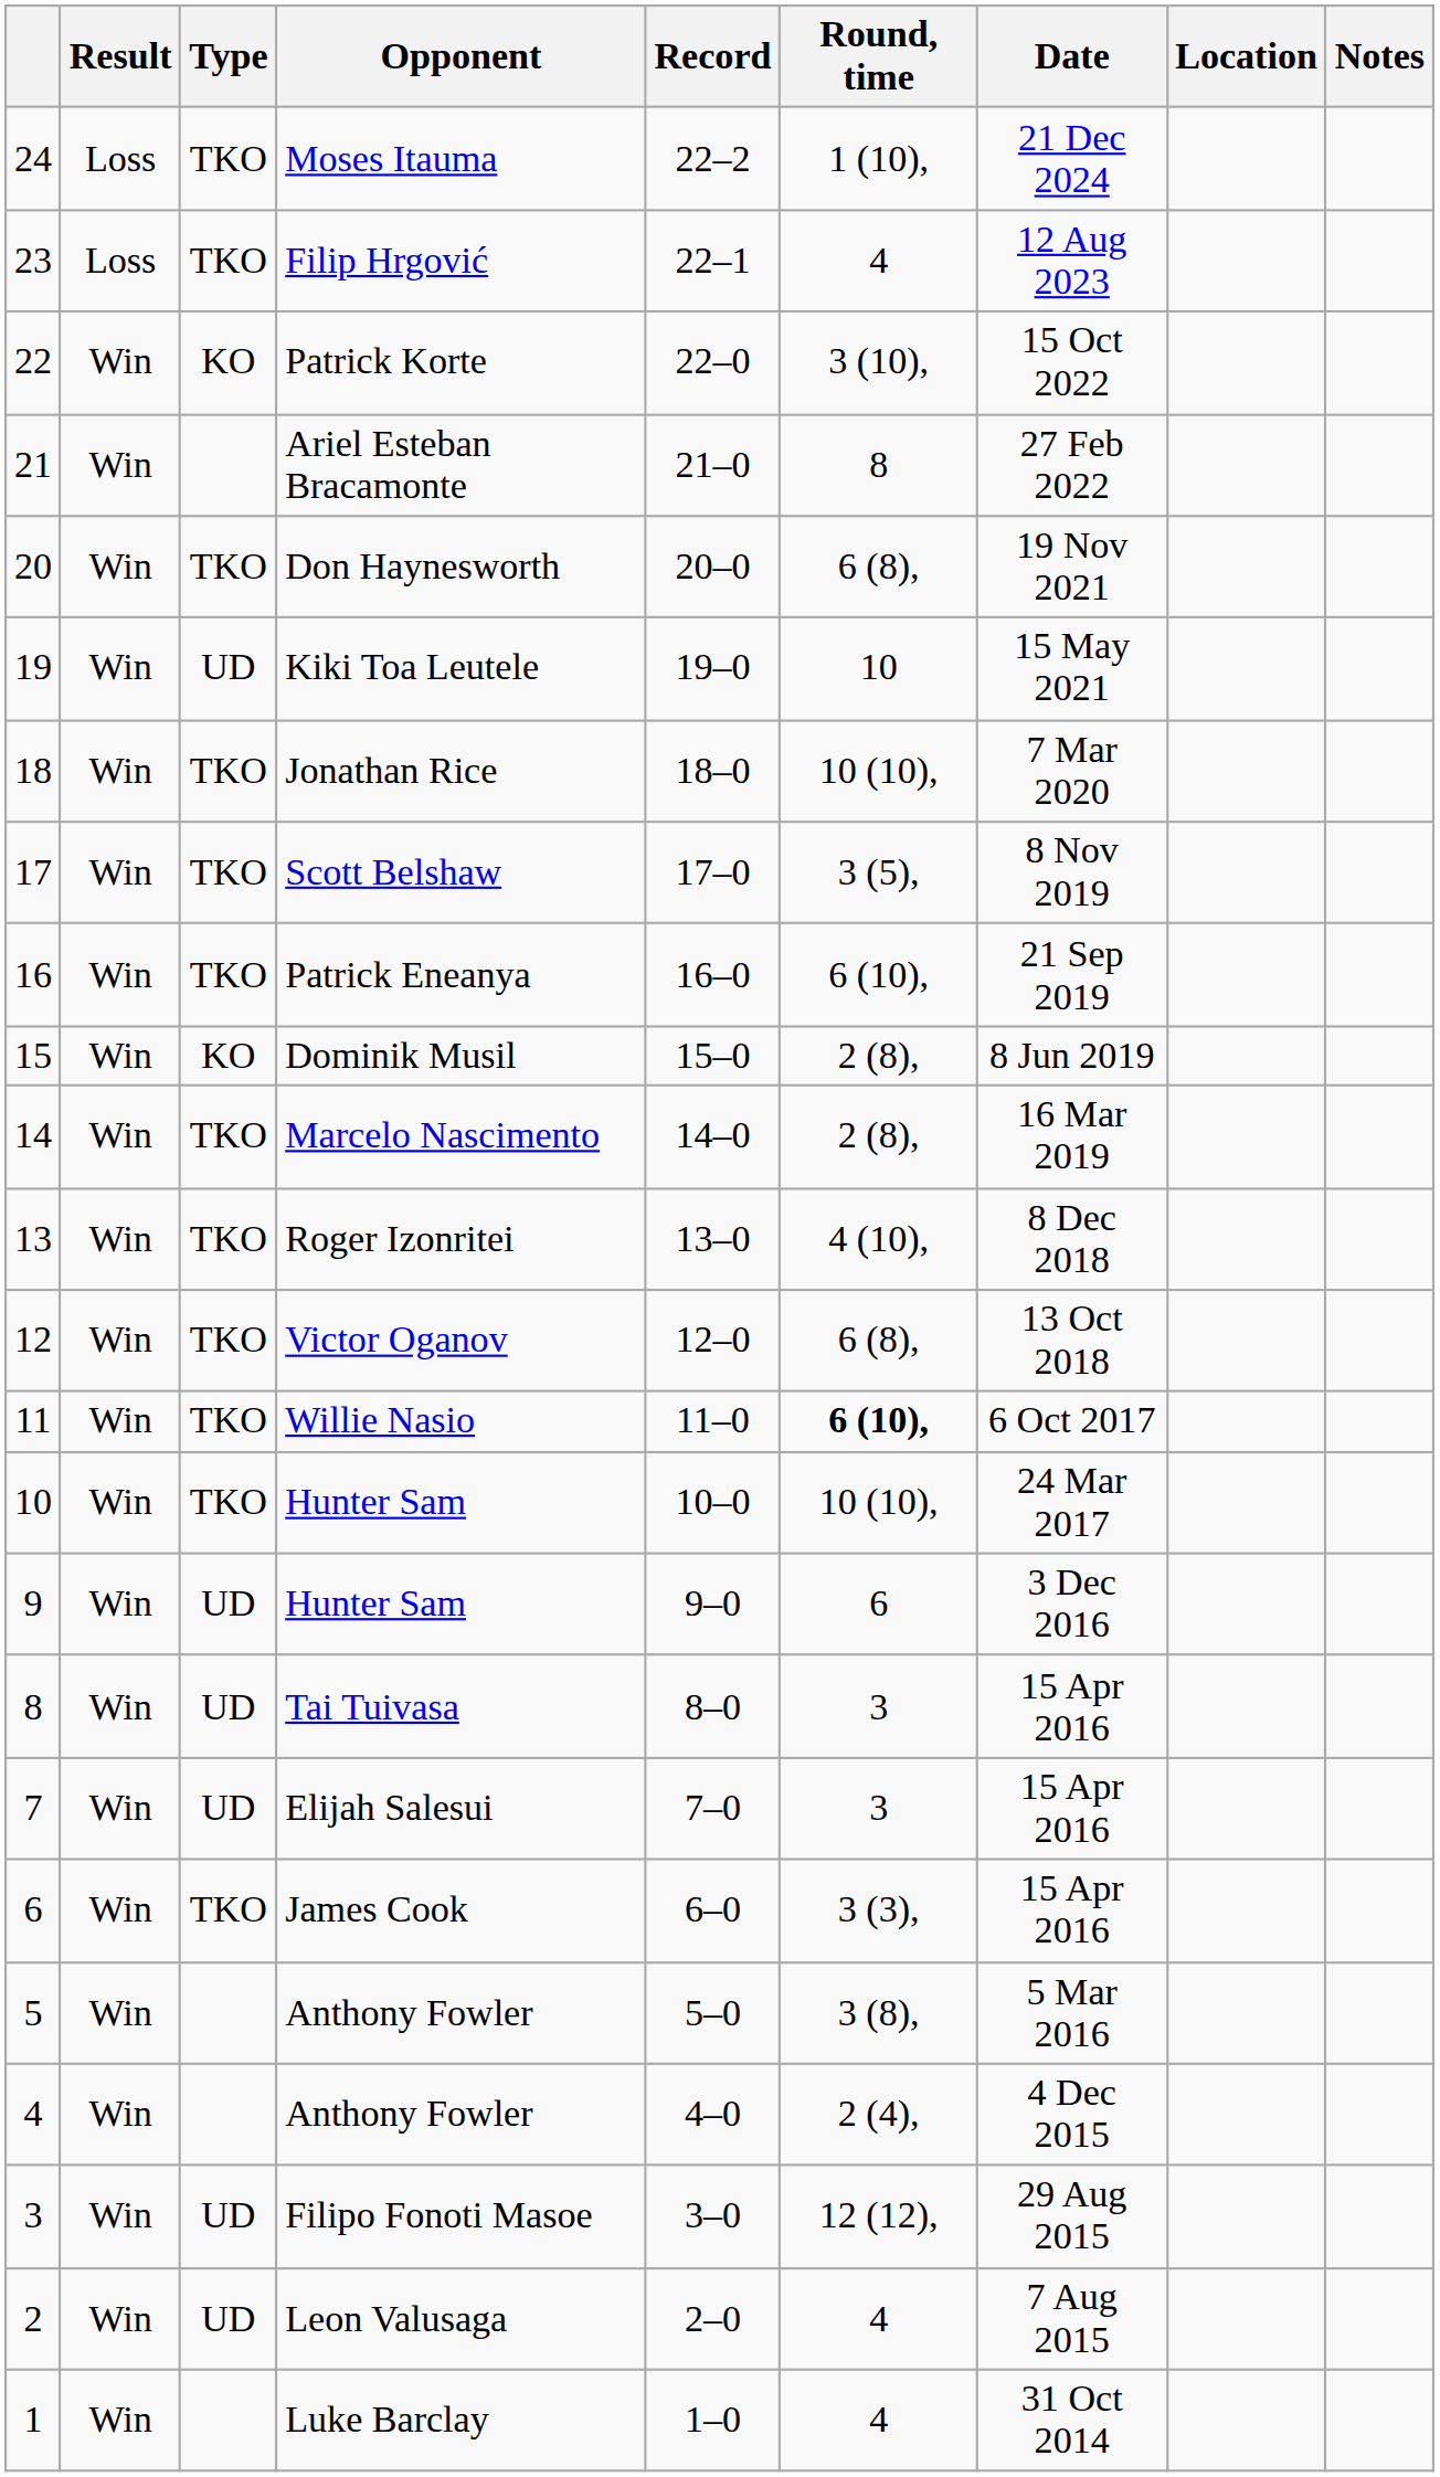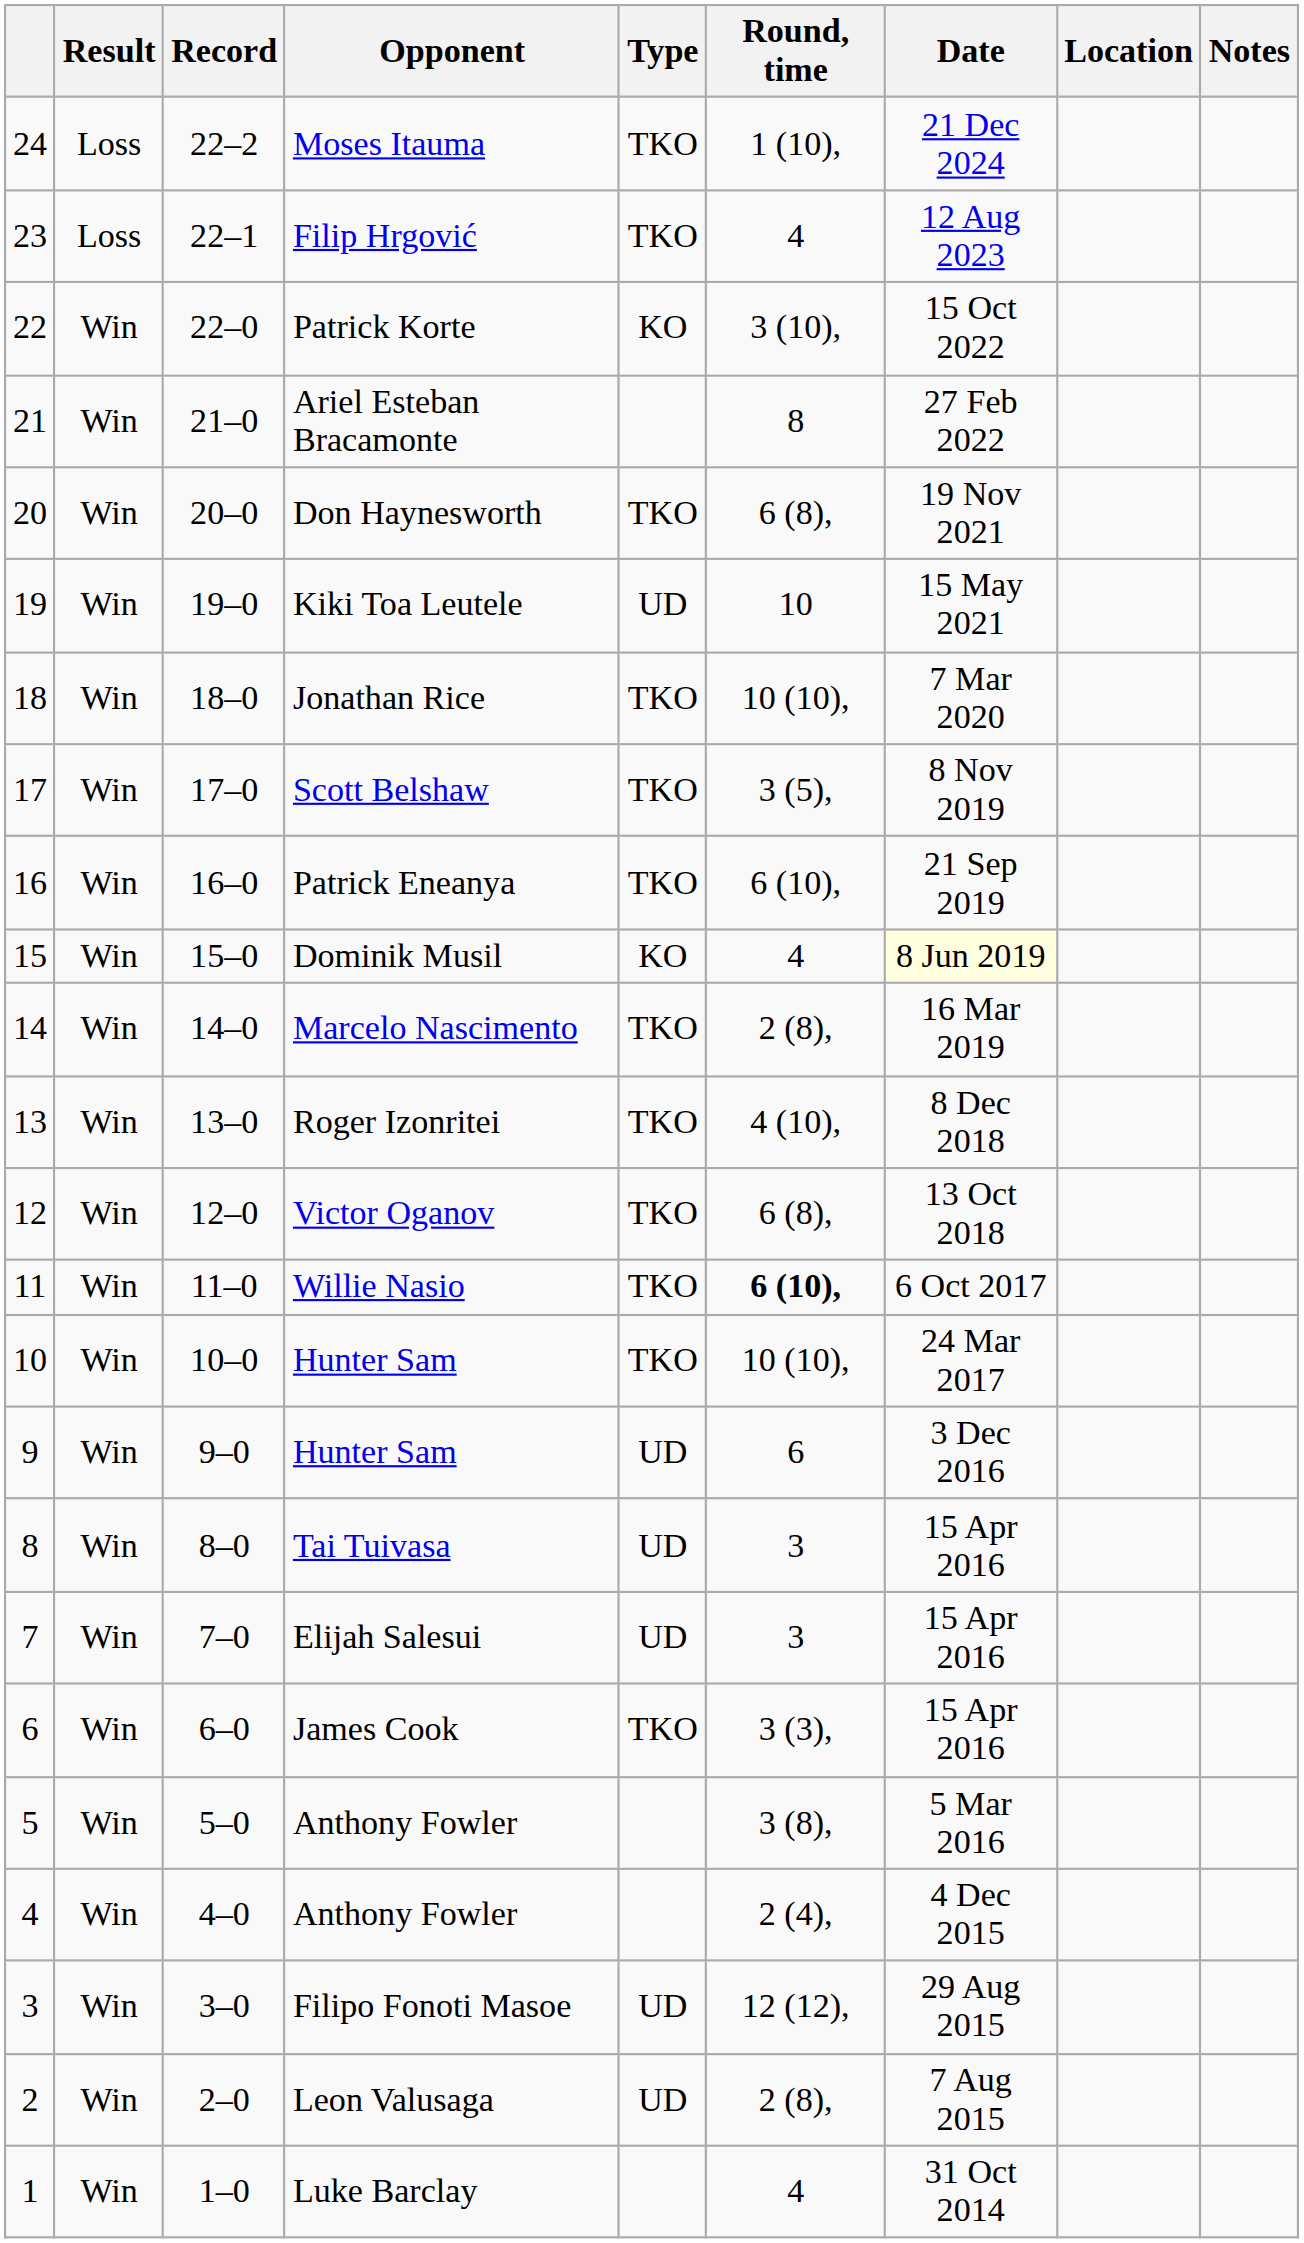 <table class="wikitable" style="text-align:center">
 <tr>
 <th></th>
 <th>Result</th>
+<th>Record</th>
+<th>Opponent</th>
 <th>Type</th>
-<th>Opponent</th>
-<th>Record</th>
 <th>Round, time</th>
 <th>Date</th>
 <th>Location</th>
 <th>Notes</th>
 </tr>
 <tr>
 <td>24</td>
 <td>Loss</td>
+<td>22–2</td>
+<td style="text-align:left;"><a href='#'>Moses Itauma</a></td>
 <td>TKO</td>
-<td style="text-align:left;"><a href='#'>Moses Itauma</a></td>
-<td>22–2</td>
 <td>1 (10), </td>
 <td><a href='#'>21 Dec 2024</a></td>
 <td style="text-align:left;"></td>
 <td style="text-align:left;"></td>
 </tr>
 <tr>
 <td>23</td>
 <td>Loss</td>
+<td>22–1</td>
+<td style="text-align:left;"><a href='#'>Filip Hrgović</a></td>
 <td>TKO</td>
-<td style="text-align:left;"><a href='#'>Filip Hrgović</a></td>
-<td>22–1</td>
 <td>4</td>
 <td><a href='#'>12 Aug 2023</a></td>
 <td style="text-align:left;"></td>
 <td></td>
 </tr>
 <tr>
 <td>22</td>
 <td>Win</td>
+<td>22–0</td>
+<td align=left>Patrick Korte</td>
 <td>KO</td>
-<td align=left>Patrick Korte</td>
-<td>22–0</td>
 <td>3 (10), </td>
 <td>15 Oct 2022</td>
 <td align=left></td>
 <td style="text-align:left;"></td>
 </tr>
 <tr>
 <td>21</td>
 <td>Win</td>
+<td>21–0</td>
+<td align=left>Ariel Esteban Bracamonte</td>
 <td></td>
-<td align=left>Ariel Esteban Bracamonte</td>
-<td>21–0</td>
 <td>8</td>
 <td>27 Feb 2022</td>
 <td align=left></td>
 <td></td>
 </tr>
 <tr>
 <td>20</td>
 <td>Win</td>
+<td>20–0</td>
+<td style="text-align:left;">Don Haynesworth</td>
 <td>TKO</td>
-<td style="text-align:left;">Don Haynesworth</td>
-<td>20–0</td>
 <td>6 (8), </td>
 <td>19 Nov 2021</td>
 <td style="text-align:left;"></td>
 <td></td>
 </tr>
 <tr>
 <td>19</td>
 <td>Win</td>
+<td>19–0</td>
+<td style="text-align:left;">Kiki Toa Leutele</td>
 <td>UD</td>
-<td style="text-align:left;">Kiki Toa Leutele</td>
-<td>19–0</td>
 <td>10</td>
 <td>15 May 2021</td>
 <td style="text-align:left;"></td>
 <td></td>
 </tr>
 <tr>
 <td>18</td>
 <td>Win</td>
+<td>18–0</td>
+<td style="text-align:left;">Jonathan Rice</td>
 <td>TKO</td>
-<td style="text-align:left;">Jonathan Rice</td>
-<td>18–0</td>
 <td>10 (10), </td>
 <td>7 Mar 2020</td>
 <td style="text-align:left;"></td>
 <td style="text-align:left;"></td>
 </tr>
 <tr>
 <td>17</td>
 <td>Win</td>
+<td>17–0</td>
+<td style="text-align:left;"><a href='#'>Scott Belshaw</a></td>
 <td>TKO</td>
-<td style="text-align:left;"><a href='#'>Scott Belshaw</a></td>
-<td>17–0</td>
 <td>3 (5), </td>
 <td>8 Nov 2019</td>
 <td style="text-align:left;"></td>
 <td></td>
 </tr>
 <tr>
 <td>16</td>
 <td>Win</td>
+<td>16–0</td>
+<td style="text-align:left;">Patrick Eneanya</td>
 <td>TKO</td>
-<td style="text-align:left;">Patrick Eneanya</td>
-<td>16–0</td>
 <td>6 (10), </td>
 <td>21 Sep 2019</td>
 <td style="text-align:left;"></td>
 <td style="text-align:left;"></td>
 </tr>
 <tr>
 <td>15</td>
 <td>Win</td>
+<td>15–0</td>
+<td style="text-align:left;">Dominik Musil</td>
 <td>KO</td>
-<td style="text-align:left;">Dominik Musil</td>
-<td>15–0</td>
-<td>2 (8), </td>
-<td>8 Jun 2019</td>
+<td>4</td>
+<td style="background: lightyellow;">8 Jun 2019</td>
 <td style="text-align:left;"></td>
 <td></td>
 </tr>
 <tr>
 <td>14</td>
 <td>Win</td>
+<td>14–0</td>
+<td style="text-align:left;"><a href='#'>Marcelo Nascimento</a></td>
 <td>TKO</td>
-<td style="text-align:left;"><a href='#'>Marcelo Nascimento</a></td>
-<td>14–0</td>
 <td>2 (8), </td>
 <td>16 Mar 2019</td>
 <td style="text-align:left;"></td>
 <td></td>
 </tr>
 <tr>
 <td>13</td>
 <td>Win</td>
+<td>13–0</td>
+<td style="text-align:left;">Roger Izonritei</td>
 <td>TKO</td>
-<td style="text-align:left;">Roger Izonritei</td>
-<td>13–0</td>
 <td>4 (10), </td>
 <td>8 Dec 2018</td>
 <td style="text-align:left;"></td>
 <td style="text-align:left;"></td>
 </tr>
 <tr>
 <td>12</td>
 <td>Win</td>
+<td>12–0</td>
+<td style="text-align:left;"><a href='#'>Victor Oganov</a></td>
 <td>TKO</td>
-<td style="text-align:left;"><a href='#'>Victor Oganov</a></td>
-<td>12–0</td>
 <td>6 (8), </td>
 <td>13 Oct 2018</td>
 <td style="text-align:left;"></td>
 <td></td>
 </tr>
 <tr>
 <td>11</td>
 <td>Win</td>
+<td>11–0</td>
+<td style="text-align:left;"><a href='#'>Willie Nasio</a></td>
 <td>TKO</td>
-<td style="text-align:left;"><a href='#'>Willie Nasio</a></td>
-<td>11–0</td>
 <td><strong>6 (10), </strong></td>
 <td>6 Oct 2017</td>
 <td style="text-align:left;"></td>
 <td style="text-align:left;"></td>
 </tr>
 <tr>
 <td>10</td>
 <td>Win</td>
+<td>10–0</td>
+<td style="text-align:left;"><a href='#'>Hunter Sam</a></td>
 <td>TKO</td>
-<td style="text-align:left;"><a href='#'>Hunter Sam</a></td>
-<td>10–0</td>
 <td>10 (10), </td>
 <td>24 Mar 2017</td>
 <td style="text-align:left;"></td>
 <td style="text-align:left;"></td>
 </tr>
 <tr>
 <td>9</td>
 <td>Win</td>
+<td>9–0</td>
+<td style="text-align:left;"><a href='#'>Hunter Sam</a></td>
 <td>UD</td>
-<td style="text-align:left;"><a href='#'>Hunter Sam</a></td>
-<td>9–0</td>
 <td>6</td>
 <td>3 Dec 2016</td>
 <td style="text-align:left;"></td>
 <td></td>
 </tr>
 <tr>
 <td>8</td>
 <td>Win</td>
+<td>8–0</td>
+<td style="text-align:left;"><a href='#'>Tai Tuivasa</a></td>
 <td>UD</td>
-<td style="text-align:left;"><a href='#'>Tai Tuivasa</a></td>
-<td>8–0</td>
 <td>3</td>
 <td>15 Apr 2016</td>
 <td style="text-align:left;"></td>
 <td style="text-align:left;"></td>
 </tr>
 <tr>
 <td>7</td>
 <td>Win</td>
+<td>7–0</td>
+<td style="text-align:left;">Elijah Salesui</td>
 <td>UD</td>
-<td style="text-align:left;">Elijah Salesui</td>
-<td>7–0</td>
 <td>3</td>
 <td>15 Apr 2016</td>
 <td style="text-align:left;"></td>
 <td style="text-align:left;"></td>
 </tr>
 <tr>
 <td>6</td>
 <td>Win</td>
+<td>6–0</td>
+<td style="text-align:left;">James Cook</td>
 <td>TKO</td>
-<td style="text-align:left;">James Cook</td>
-<td>6–0</td>
 <td>3 (3), </td>
 <td>15 Apr 2016</td>
 <td style="text-align:left;"></td>
 <td style="text-align:left;"></td>
 </tr>
 <tr>
 <td>5</td>
 <td>Win</td>
+<td>5–0</td>
+<td style="text-align:left;">Anthony Fowler</td>
 <td></td>
-<td style="text-align:left;">Anthony Fowler</td>
-<td>5–0</td>
 <td>3 (8), </td>
 <td>5 Mar 2016</td>
 <td style="text-align:left;"></td>
 <td style="text-align:left;"></td>
 </tr>
 <tr>
 <td>4</td>
 <td>Win</td>
+<td>4–0</td>
+<td style="text-align:left;">Anthony Fowler</td>
 <td></td>
-<td style="text-align:left;">Anthony Fowler</td>
-<td>4–0</td>
 <td>2 (4), </td>
 <td>4 Dec 2015</td>
 <td style="text-align:left;"></td>
 <td></td>
 </tr>
 <tr>
 <td>3</td>
 <td>Win</td>
+<td>3–0</td>
+<td style="text-align:left;">Filipo Fonoti Masoe</td>
 <td>UD</td>
-<td style="text-align:left;">Filipo Fonoti Masoe</td>
-<td>3–0</td>
 <td>12 (12), </td>
 <td>29 Aug 2015</td>
 <td style="text-align:left;"></td>
 <td></td>
 </tr>
 <tr>
 <td>2</td>
 <td>Win</td>
+<td>2–0</td>
+<td style="text-align:left;">Leon Valusaga</td>
 <td>UD</td>
-<td style="text-align:left;">Leon Valusaga</td>
-<td>2–0</td>
-<td>4</td>
+<td>2 (8), </td>
 <td>7 Aug 2015</td>
 <td style="text-align:left;"></td>
 <td></td>
 </tr>
 <tr>
 <td>1</td>
 <td>Win</td>
+<td>1–0</td>
+<td style="text-align:left;">Luke Barclay</td>
 <td></td>
-<td style="text-align:left;">Luke Barclay</td>
-<td>1–0</td>
 <td>4</td>
 <td>31 Oct 2014</td>
 <td style="text-align:left;"></td>
 <td></td>
 </tr>
 </table>
